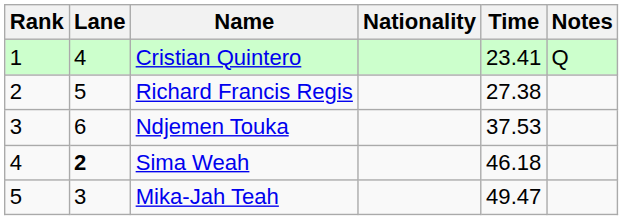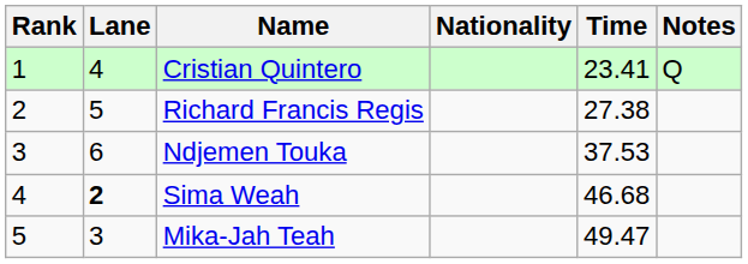 <table class="wikitable">
 <tr>
 <th>Rank</th>
 <th>Lane</th>
 <th>Name</th>
 <th>Nationality</th>
 <th>Time</th>
 <th>Notes</th>
 </tr>
 <tr bgcolor=ccffcc>
 <td>1</td>
 <td>4</td>
 <td><a href='#'>Cristian Quintero</a></td>
 <td></td>
 <td>23.41</td>
 <td>Q</td>
 </tr>
 <tr>
 <td>2</td>
 <td>5</td>
 <td><a href='#'>Richard Francis Regis</a></td>
 <td></td>
 <td>27.38</td>
 <td></td>
 </tr>
 <tr>
 <td>3</td>
 <td>6</td>
 <td><a href='#'>Ndjemen Touka</a></td>
 <td></td>
 <td>37.53</td>
 <td></td>
 </tr>
 <tr>
 <td>4</td>
 <td><strong>2</strong></td>
 <td><a href='#'>Sima Weah</a></td>
 <td></td>
-<td>46.18</td>
+<td>46.68</td>
 <td></td>
 </tr>
 <tr>
 <td>5</td>
 <td>3</td>
 <td><a href='#'>Mika-Jah Teah</a></td>
 <td></td>
 <td>49.47</td>
 <td></td>
 </tr>
 </table>
